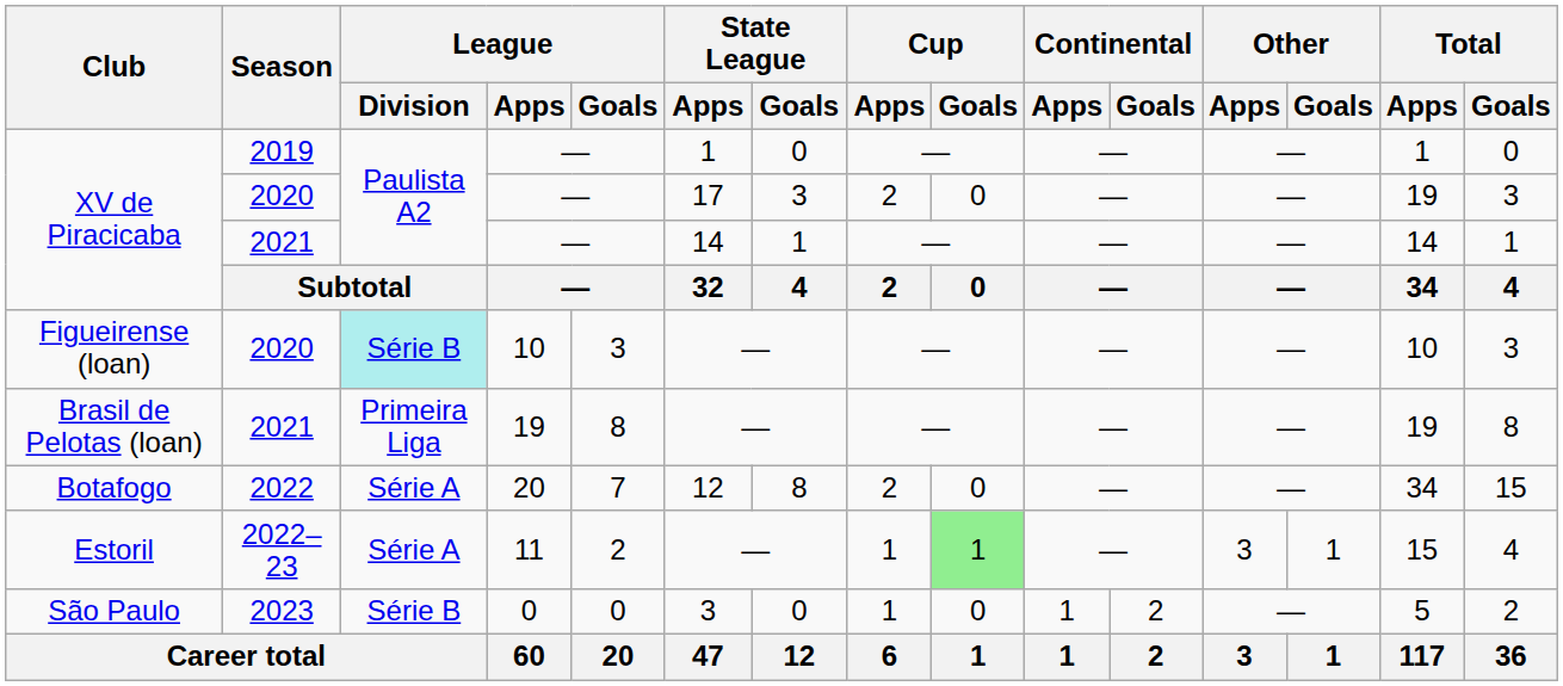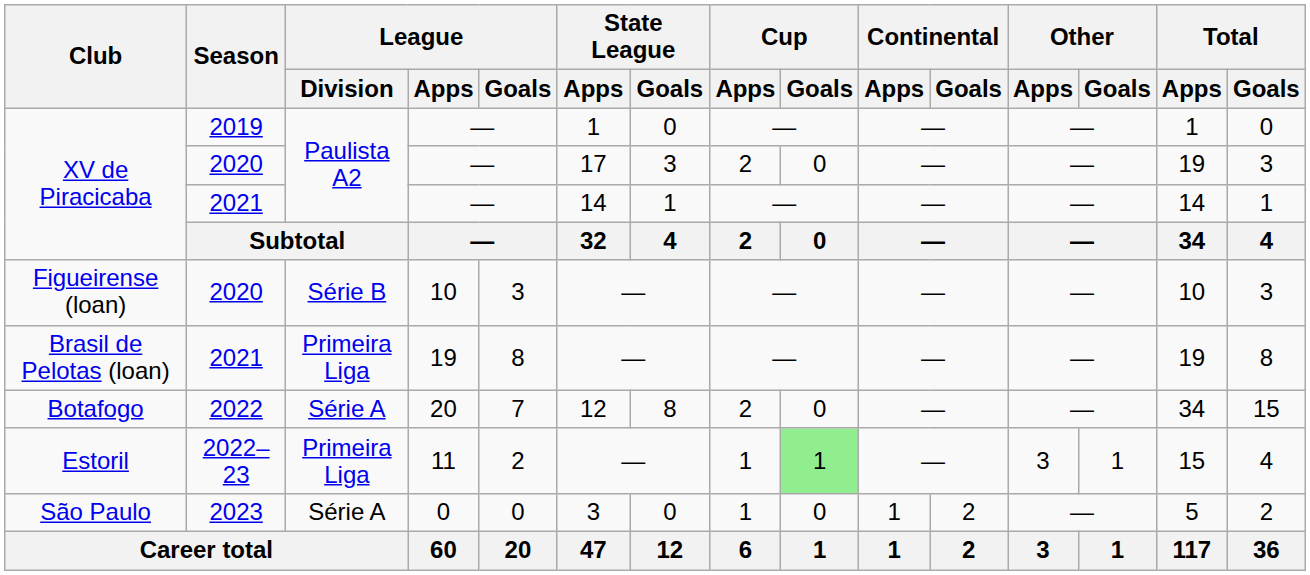 <table class="wikitable" style="text-align: center;">
 <tr>
 <th rowspan="2">Club</th>
 <th rowspan="2">Season</th>
 <th colspan="3">League</th>
 <th colspan="2">State League</th>
 <th colspan="2">Cup</th>
 <th colspan="2">Continental</th>
 <th colspan="2">Other</th>
 <th colspan="2">Total</th>
 </tr>
 <tr>
 <th>Division</th>
 <th>Apps</th>
 <th>Goals</th>
 <th>Apps</th>
 <th>Goals</th>
 <th>Apps</th>
 <th>Goals</th>
 <th>Apps</th>
 <th>Goals</th>
 <th>Apps</th>
 <th>Goals</th>
 <th>Apps</th>
 <th>Goals</th>
 </tr>
 <tr>
 <td rowspan="4" valign="center"><a href='#'>XV de Piracicaba</a></td>
 <td><a href='#'>2019</a></td>
 <td rowspan="3"><a href='#'>Paulista A2</a></td>
 <td colspan="2">—</td>
 <td>1</td>
 <td>0</td>
 <td colspan="2">—</td>
 <td colspan="2">—</td>
 <td colspan="2">—</td>
 <td>1</td>
 <td>0</td>
 </tr>
 <tr>
 <td><a href='#'>2020</a></td>
 <td colspan="2">—</td>
 <td>17</td>
 <td>3</td>
 <td>2</td>
 <td>0</td>
 <td colspan="2">—</td>
 <td colspan="2">—</td>
 <td>19</td>
 <td>3</td>
 </tr>
 <tr>
 <td><a href='#'>2021</a></td>
 <td colspan="2">—</td>
 <td>14</td>
 <td>1</td>
 <td colspan="2">—</td>
 <td colspan="2">—</td>
 <td colspan="2">—</td>
 <td>14</td>
 <td>1</td>
 </tr>
 <tr>
 <th colspan="2">Subtotal</th>
 <th colspan="2">—</th>
 <th>32</th>
 <th>4</th>
 <th>2</th>
 <th>0</th>
 <th colspan="2">—</th>
 <th colspan="2">—</th>
 <th>34</th>
 <th>4</th>
 </tr>
 <tr>
 <td valign="center"><a href='#'>Figueirense</a> (loan)</td>
 <td><a href='#'>2020</a></td>
-<td style="background: paleturquoise;"><a href='#'>Série B</a></td>
+<td><a href='#'>Série B</a></td>
 <td>10</td>
 <td>3</td>
 <td colspan="2">—</td>
 <td colspan="2">—</td>
 <td colspan="2">—</td>
 <td colspan="2">—</td>
 <td>10</td>
 <td>3</td>
 </tr>
 <tr>
 <td valign="center"><a href='#'>Brasil de Pelotas</a> (loan)</td>
 <td><a href='#'>2021</a></td>
 <td><a href='#'>Primeira Liga</a></td>
 <td>19</td>
 <td>8</td>
 <td colspan="2">—</td>
 <td colspan="2">—</td>
 <td colspan="2">—</td>
 <td colspan="2">—</td>
 <td>19</td>
 <td>8</td>
 </tr>
 <tr>
 <td valign="center"><a href='#'>Botafogo</a></td>
 <td><a href='#'>2022</a></td>
 <td><a href='#'>Série A</a></td>
 <td>20</td>
 <td>7</td>
 <td>12</td>
 <td>8</td>
 <td>2</td>
 <td>0</td>
 <td colspan="2">—</td>
 <td colspan="2">—</td>
 <td>34</td>
 <td>15</td>
 </tr>
 <tr>
 <td valign="center"><a href='#'>Estoril</a></td>
 <td><a href='#'>2022–23</a></td>
-<td><a href='#'>Série A</a></td>
+<td><a href='#'>Primeira Liga</a></td>
 <td>11</td>
 <td>2</td>
 <td colspan="2">—</td>
 <td>1</td>
 <td style="background: lightgreen;">1</td>
 <td colspan="2">—</td>
 <td>3</td>
 <td>1</td>
 <td>15</td>
 <td>4</td>
 </tr>
 <tr>
 <td valign="center"><a href='#'>São Paulo</a></td>
 <td><a href='#'>2023</a></td>
-<td><a href='#'>Série B</a></td>
+<td>Série A</td>
 <td>0</td>
 <td>0</td>
 <td>3</td>
 <td>0</td>
 <td>1</td>
 <td>0</td>
 <td>1</td>
 <td>2</td>
 <td colspan="2">—</td>
 <td>5</td>
 <td>2</td>
 </tr>
 <tr>
 <th colspan="3"><strong>Career total</strong></th>
 <th>60</th>
 <th>20</th>
 <th>47</th>
 <th>12</th>
 <th>6</th>
 <th>1</th>
 <th>1</th>
 <th>2</th>
 <th>3</th>
 <th>1</th>
 <th>117</th>
 <th>36</th>
 </tr>
 </table>
